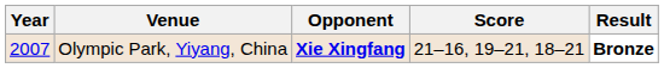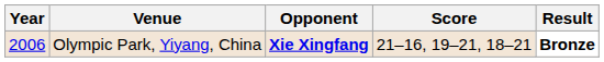 <table class="sortable wikitable" style="font-size: 90%;">
 <tr>
 <th>Year</th>
 <th>Venue</th>
 <th>Opponent</th>
 <th>Score</th>
 <th>Result</th>
 </tr>
 <tr style="background:#F3E6D7">
-<td align="center"><a href='#'>2007</a></td>
+<td align="center"><a href='#'>2006</a></td>
 <td align="left">Olympic Park, <a href='#'>Yiyang</a>, China</td>
 <td align="left"><strong> <a href='#'>Xie Xingfang</a></strong></td>
 <td align="left">21–16, 19–21, 18–21</td>
 <td style="text-align:left; background:white"> <strong>Bronze</strong></td>
 </tr>
 </table>
